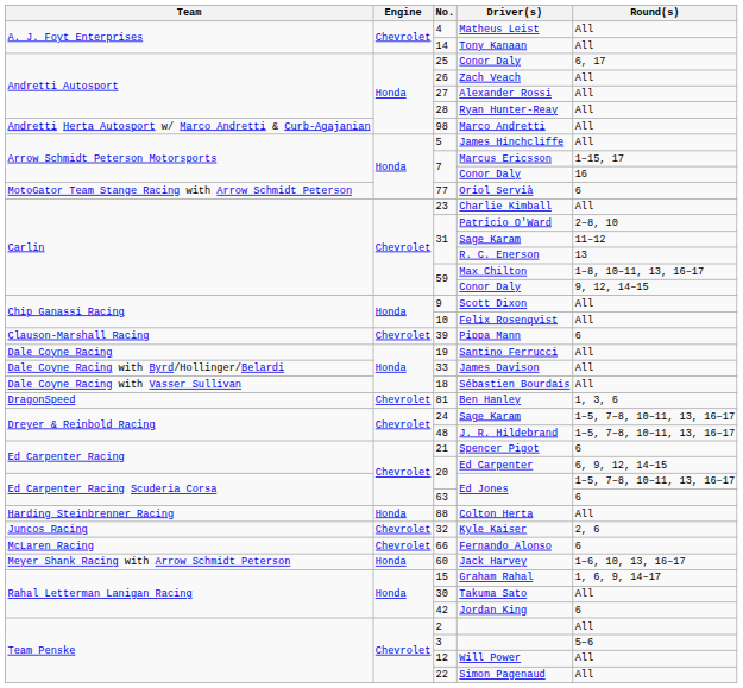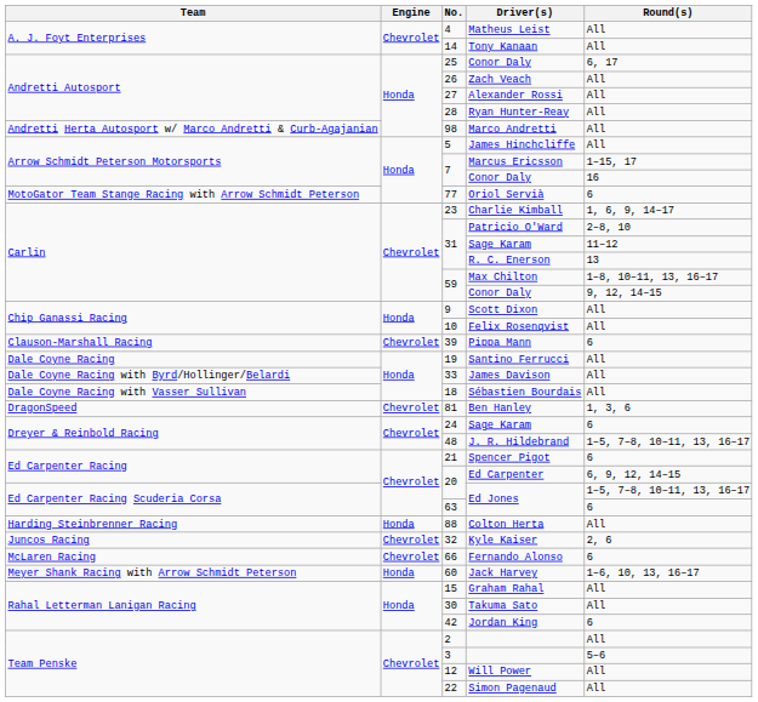 <table class="wikitable" style="font-size: 85%">
 <tr>
 <th>Team</th>
 <th>Engine</th>
 <th>No.</th>
 <th class="unsortable">Driver(s)</th>
 <th>Round(s)</th>
 </tr>
 <tr>
 <td rowspan=2><a href='#'>A. J. Foyt Enterprises</a></td>
 <td rowspan=2><a href='#'>Chevrolet</a></td>
 <td>4</td>
 <td> <a href='#'>Matheus Leist</a></td>
 <td>All</td>
 </tr>
 <tr>
 <td>14</td>
 <td> <a href='#'>Tony Kanaan</a></td>
 <td>All</td>
 </tr>
 <tr>
 <td rowspan=4><a href='#'>Andretti Autosport</a></td>
 <td rowspan=5><a href='#'>Honda</a></td>
 <td>25</td>
 <td nowrap> <a href='#'>Conor Daly</a></td>
 <td>6, 17</td>
 </tr>
 <tr>
 <td>26</td>
 <td nowrap> <a href='#'>Zach Veach</a></td>
 <td>All</td>
 </tr>
 <tr>
 <td>27</td>
 <td> <a href='#'>Alexander Rossi</a></td>
 <td>All</td>
 </tr>
 <tr>
 <td>28</td>
 <td> <a href='#'>Ryan Hunter-Reay</a></td>
 <td>All</td>
 </tr>
 <tr>
 <td nowrap><a href='#'>Andretti</a> <a href='#'>Herta Autosport</a> w/ <a href='#'>Marco Andretti</a> & <a href='#'>Curb-Agajanian</a></td>
 <td>98</td>
 <td> <a href='#'>Marco Andretti</a></td>
 <td>All</td>
 </tr>
 <tr>
 <td rowspan="3"><a href='#'>Arrow Schmidt Peterson Motorsports</a></td>
 <td rowspan="4"><a href='#'>Honda</a></td>
 <td>5</td>
 <td> <a href='#'>James Hinchcliffe</a></td>
 <td>All</td>
 </tr>
 <tr>
 <td rowspan="2">7</td>
 <td> <a href='#'>Marcus Ericsson</a> </td>
 <td>1–15, 17</td>
 </tr>
 <tr>
 <td> <a href='#'>Conor Daly</a></td>
 <td>16</td>
 </tr>
 <tr>
 <td><a href='#'>MotoGator Team Stange Racing</a> with <a href='#'>Arrow Schmidt Peterson</a></td>
 <td>77</td>
 <td> <a href='#'>Oriol Servià</a></td>
 <td>6</td>
 </tr>
 <tr>
 <td rowspan="6"><a href='#'>Carlin</a></td>
 <td rowspan="6"><a href='#'>Chevrolet</a></td>
 <td>23</td>
 <td> <a href='#'>Charlie Kimball</a></td>
-<td>All</td>
+<td>1, 6, 9, 14–17</td>
 </tr>
 <tr>
 <td rowspan="3">31</td>
 <td> <a href='#'>Patricio O'Ward</a> </td>
 <td>2–8, 10</td>
 </tr>
 <tr>
 <td> <a href='#'>Sage Karam</a></td>
 <td>11–12</td>
 </tr>
 <tr>
 <td> <a href='#'>R. C. Enerson</a> </td>
 <td>13</td>
 </tr>
 <tr>
 <td rowspan="2">59</td>
 <td> <a href='#'>Max Chilton</a></td>
 <td>1–8, 10–11, 13, 16–17</td>
 </tr>
 <tr>
 <td> <a href='#'>Conor Daly</a></td>
 <td>9, 12, 14–15</td>
 </tr>
 <tr>
 <td rowspan="2"><a href='#'>Chip Ganassi Racing</a></td>
 <td rowspan="2"><a href='#'>Honda</a></td>
 <td>9</td>
 <td> <a href='#'>Scott Dixon</a></td>
 <td>All</td>
 </tr>
 <tr>
 <td>10</td>
 <td> <a href='#'>Felix Rosenqvist</a> </td>
 <td>All</td>
 </tr>
 <tr>
 <td><a href='#'>Clauson-Marshall Racing</a></td>
 <td><a href='#'>Chevrolet</a></td>
 <td>39</td>
 <td> <a href='#'>Pippa Mann</a></td>
 <td>6</td>
 </tr>
 <tr>
 <td><a href='#'>Dale Coyne Racing</a></td>
 <td rowspan=3><a href='#'>Honda</a></td>
 <td>19</td>
 <td> <a href='#'>Santino Ferrucci</a> </td>
 <td>All</td>
 </tr>
 <tr>
 <td><a href='#'>Dale Coyne Racing</a> with <a href='#'>Byrd</a>/Hollinger/<a href='#'>Belardi</a></td>
 <td>33</td>
 <td> <a href='#'>James Davison</a> </td>
 <td>All</td>
 </tr>
 <tr>
 <td><a href='#'>Dale Coyne Racing</a> with <a href='#'>Vasser Sullivan</a></td>
 <td>18</td>
 <td> <a href='#'>Sébastien Bourdais</a></td>
 <td>All</td>
 </tr>
 <tr>
 <td><a href='#'>DragonSpeed</a></td>
 <td><a href='#'>Chevrolet</a></td>
 <td>81</td>
 <td> <a href='#'>Ben Hanley</a> </td>
 <td>1, 3, 6</td>
 </tr>
 <tr>
 <td rowspan=2><a href='#'>Dreyer & Reinbold Racing</a></td>
 <td rowspan=2><a href='#'>Chevrolet</a></td>
 <td>24</td>
 <td> <a href='#'>Sage Karam</a></td>
-<td>1–5, 7–8, 10–11, 13, 16–17</td>
+<td>6</td>
 </tr>
 <tr>
 <td>48</td>
 <td> <a href='#'>J. R. Hildebrand</a></td>
 <td>1–5, 7–8, 10–11, 13, 16–17</td>
 </tr>
 <tr>
 <td rowspan="2"><a href='#'>Ed Carpenter Racing</a></td>
 <td rowspan="4"><a href='#'>Chevrolet</a></td>
 <td>21</td>
 <td> <a href='#'>Spencer Pigot</a></td>
 <td>6</td>
 </tr>
 <tr>
 <td rowspan=2>20</td>
 <td> <a href='#'>Ed Carpenter</a></td>
 <td>6, 9, 12, 14–15</td>
 </tr>
 <tr>
 <td rowspan="2"><a href='#'>Ed Carpenter Racing</a> <a href='#'>Scuderia Corsa</a></td>
 <td rowspan=2> <a href='#'>Ed Jones</a></td>
 <td>1–5, 7–8, 10–11, 13, 16–17</td>
 </tr>
 <tr>
 <td>63</td>
 <td>6</td>
 </tr>
 <tr>
 <td><a href='#'>Harding Steinbrenner Racing</a></td>
 <td><a href='#'>Honda</a></td>
 <td>88</td>
 <td> <a href='#'>Colton Herta</a> </td>
 <td>All</td>
 </tr>
 <tr>
 <td><a href='#'>Juncos Racing</a></td>
 <td><a href='#'>Chevrolet</a></td>
 <td>32</td>
 <td> <a href='#'>Kyle Kaiser</a> </td>
 <td>2, 6</td>
 </tr>
 <tr>
 <td><a href='#'>McLaren Racing</a></td>
 <td><a href='#'>Chevrolet</a></td>
 <td>66</td>
 <td> <a href='#'>Fernando Alonso</a> </td>
 <td>6</td>
 </tr>
 <tr>
 <td><a href='#'>Meyer Shank Racing</a> with <a href='#'>Arrow Schmidt Peterson</a></td>
 <td><a href='#'>Honda</a></td>
 <td>60</td>
 <td> <a href='#'>Jack Harvey</a></td>
 <td>1–6, 10, 13, 16–17</td>
 </tr>
 <tr>
 <td rowspan="3"><a href='#'>Rahal Letterman Lanigan Racing</a></td>
 <td rowspan="3"><a href='#'>Honda</a></td>
 <td>15</td>
 <td> <a href='#'>Graham Rahal</a></td>
-<td>1, 6, 9, 14–17</td>
+<td>All</td>
 </tr>
 <tr>
 <td>30</td>
 <td> <a href='#'>Takuma Sato</a></td>
 <td>All</td>
 </tr>
 <tr>
 <td>42</td>
 <td> <a href='#'>Jordan King</a></td>
 <td>6</td>
 </tr>
 <tr>
 <td rowspan=4><a href='#'>Team Penske</a></td>
 <td rowspan=4><a href='#'>Chevrolet</a></td>
 <td>2</td>
 <td></td>
 <td>All</td>
 </tr>
 <tr>
 <td>3</td>
 <td></td>
 <td>5–6</td>
 </tr>
 <tr>
 <td>12</td>
 <td> <a href='#'>Will Power</a></td>
 <td>All</td>
 </tr>
 <tr>
 <td>22</td>
 <td> <a href='#'>Simon Pagenaud</a></td>
 <td>All</td>
 </tr>
 </table>
